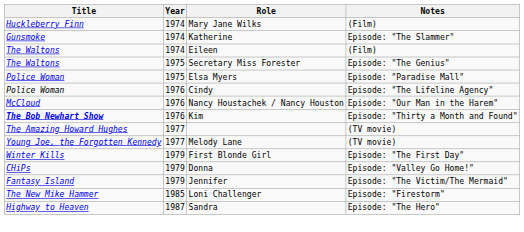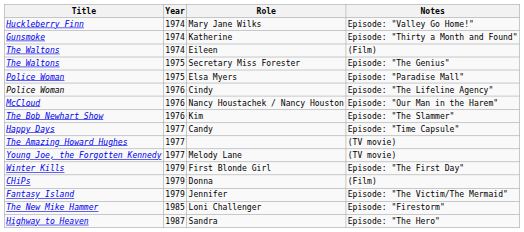 <table class="wikitable">
 <tr>
 <th>Title</th>
 <th>Year</th>
 <th>Role</th>
 <th>Notes</th>
 </tr>
 <tr>
 <td><em><a href='#'>Huckleberry Finn</a></em></td>
 <td>1974</td>
 <td>Mary Jane Wilks</td>
-<td>(Film)</td>
+<td>Episode: "Valley Go Home!"</td>
 </tr>
 <tr>
 <td><em><a href='#'>Gunsmoke</a></em></td>
 <td>1974</td>
 <td>Katherine</td>
-<td>Episode: "The Slammer"</td>
+<td>Episode: "Thirty a Month and Found"</td>
 </tr>
 <tr>
 <td><em><a href='#'>The Waltons</a></em></td>
 <td>1974</td>
 <td>Eileen</td>
 <td>(Film)</td>
 </tr>
 <tr>
 <td><em><a href='#'>The Waltons</a></em></td>
 <td>1975</td>
 <td>Secretary Miss Forester</td>
 <td>Episode: "The Genius"</td>
 </tr>
 <tr>
 <td><em><a href='#'>Police Woman</a></em></td>
 <td>1975</td>
 <td>Elsa Myers</td>
 <td>Episode:  "Paradise Mall"</td>
 </tr>
 <tr>
 <td><em>Police Woman</em></td>
 <td>1976</td>
 <td>Cindy</td>
 <td>Episode: "The Lifeline Agency"</td>
 </tr>
 <tr>
 <td><em><a href='#'>McCloud</a></em></td>
 <td>1976</td>
 <td>Nancy Houstachek / Nancy Houston</td>
 <td>Episode:  "Our Man in the Harem"</td>
 </tr>
 <tr>
-<td><strong><em><a href='#'>The Bob Newhart Show</a></em></strong></td>
+<td><em><a href='#'>The Bob Newhart Show</a></em></td>
 <td>1976</td>
 <td>Kim</td>
-<td>Episode: "Thirty a Month and Found"</td>
+<td>Episode: "The Slammer"</td>
+</tr>
+<tr>
+<td><em><a href='#'>Happy Days</a></em></td>
+<td>1977</td>
+<td>Candy</td>
+<td>Episode: "Time Capsule"</td>
 </tr>
 <tr>
 <td><em><a href='#'>The Amazing Howard Hughes</a></em></td>
 <td>1977</td>
 <td></td>
 <td>(TV movie)</td>
 </tr>
 <tr>
 <td><em><a href='#'>Young Joe, the Forgotten Kennedy</a></em></td>
 <td>1977</td>
 <td>Melody Lane</td>
 <td>(TV movie)</td>
 </tr>
 <tr>
 <td><em><a href='#'>Winter Kills</a></em></td>
 <td>1979</td>
 <td>First Blonde Girl</td>
 <td>Episode: "The First Day"</td>
 </tr>
 <tr>
 <td><em><a href='#'>CHiPs</a></em></td>
 <td>1979</td>
 <td>Donna</td>
-<td>Episode: "Valley Go Home!"</td>
+<td>(Film)</td>
 </tr>
 <tr>
 <td><em><a href='#'>Fantasy Island</a></em></td>
 <td>1979</td>
 <td>Jennifer</td>
 <td>Episode:  "The Victim/The Mermaid"</td>
 </tr>
 <tr>
 <td><em><a href='#'>The New Mike Hammer</a></em></td>
 <td>1985</td>
 <td>Loni Challenger</td>
 <td>Episode: "Firestorm"</td>
 </tr>
 <tr>
 <td><em><a href='#'>Highway to Heaven</a></em></td>
 <td>1987</td>
 <td>Sandra</td>
 <td>Episode: "The Hero"</td>
 </tr>
 </table>
